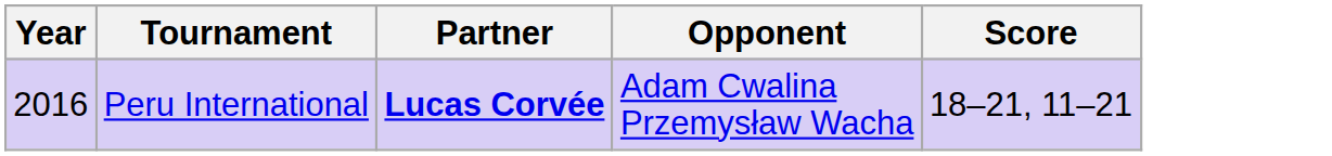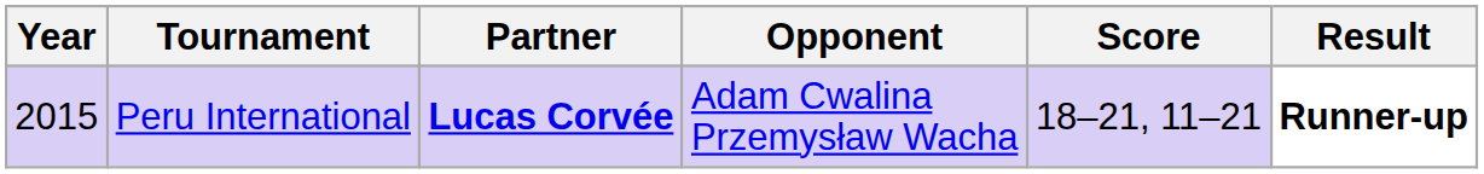 <table class="sortable wikitable" style="font-size: 90%;">
 <tr>
 <th>Year</th>
 <th>Tournament</th>
 <th>Partner</th>
 <th>Opponent</th>
 <th>Score</th>
+<th>Result</th>
 </tr>
 <tr style="background:#D8CEF6">
-<td align="center">2016</td>
+<td align="center">2015</td>
 <td align="left"><a href='#'>Peru International</a></td>
 <td align="left"><strong> <a href='#'>Lucas Corvée</a></strong></td>
 <td align="left"> <a href='#'>Adam Cwalina</a><br> <a href='#'>Przemysław Wacha</a></td>
 <td align="left">18–21, 11–21</td>
+<td style="text-align:left; background:white"> <strong>Runner-up</strong></td>
 </tr>
 </table>
